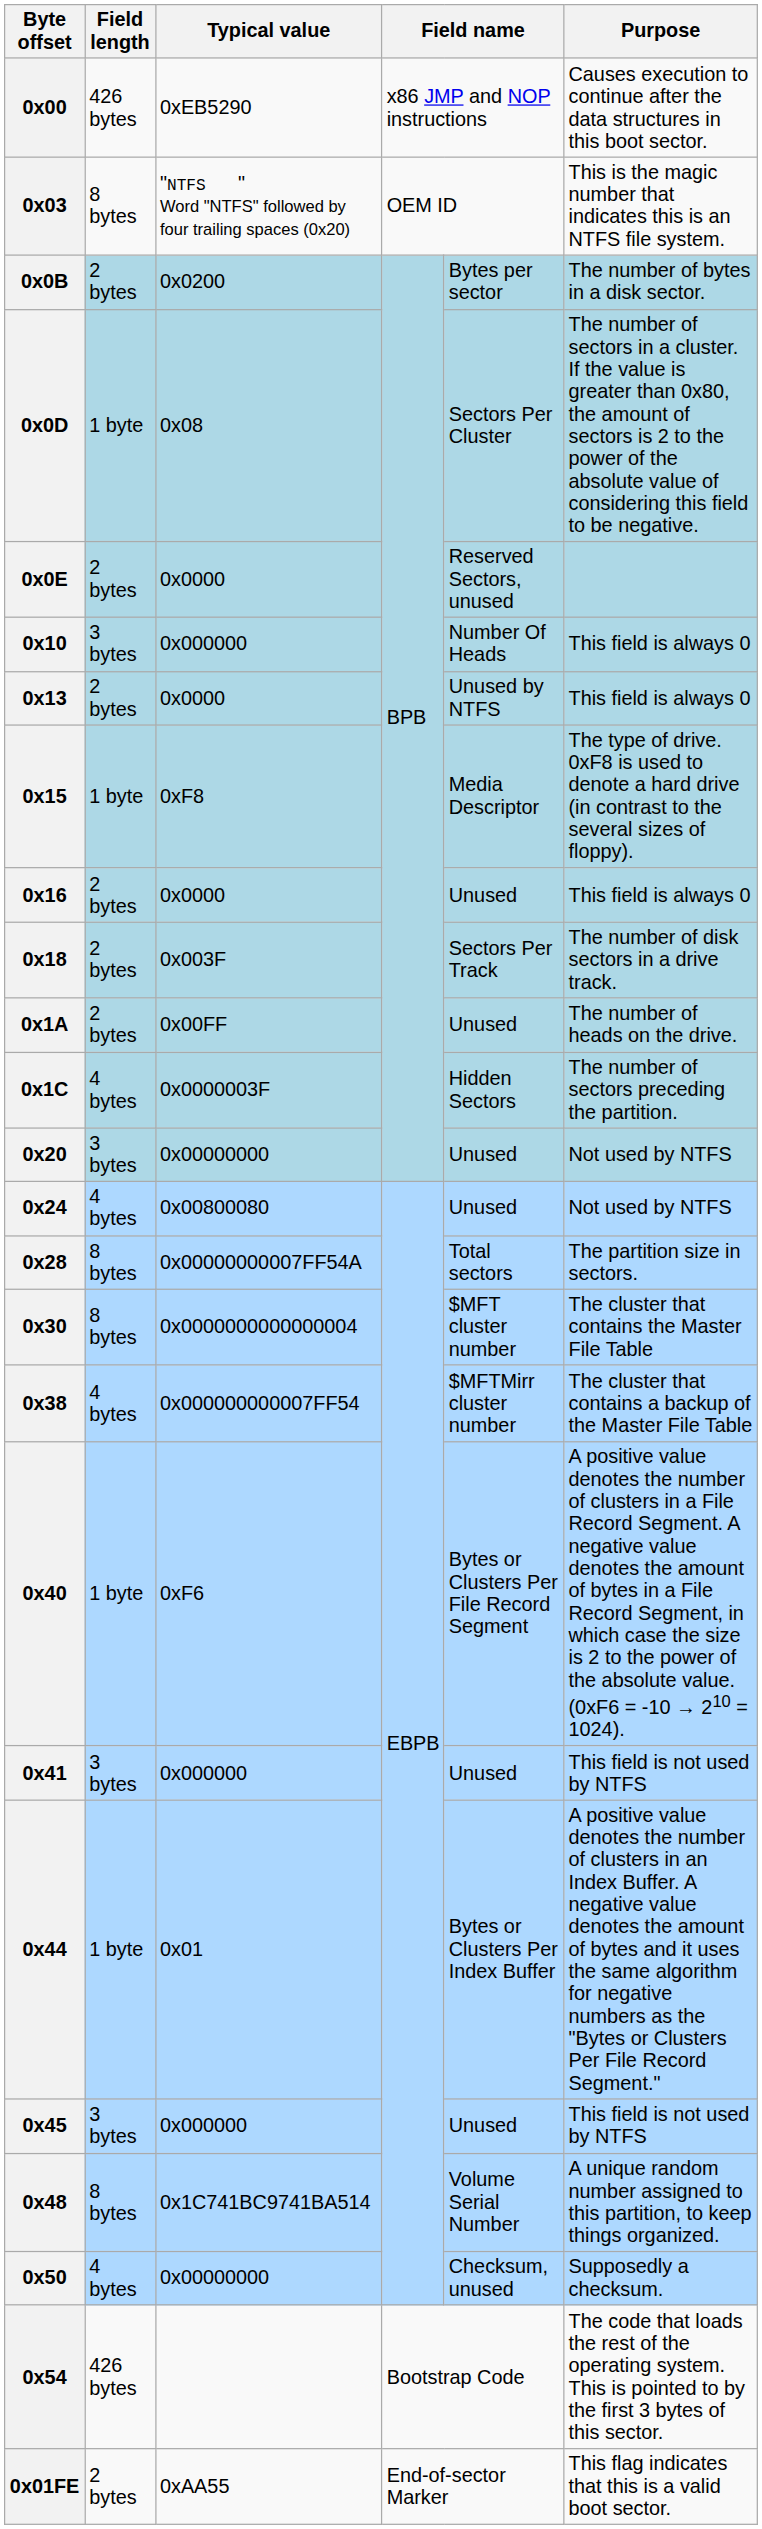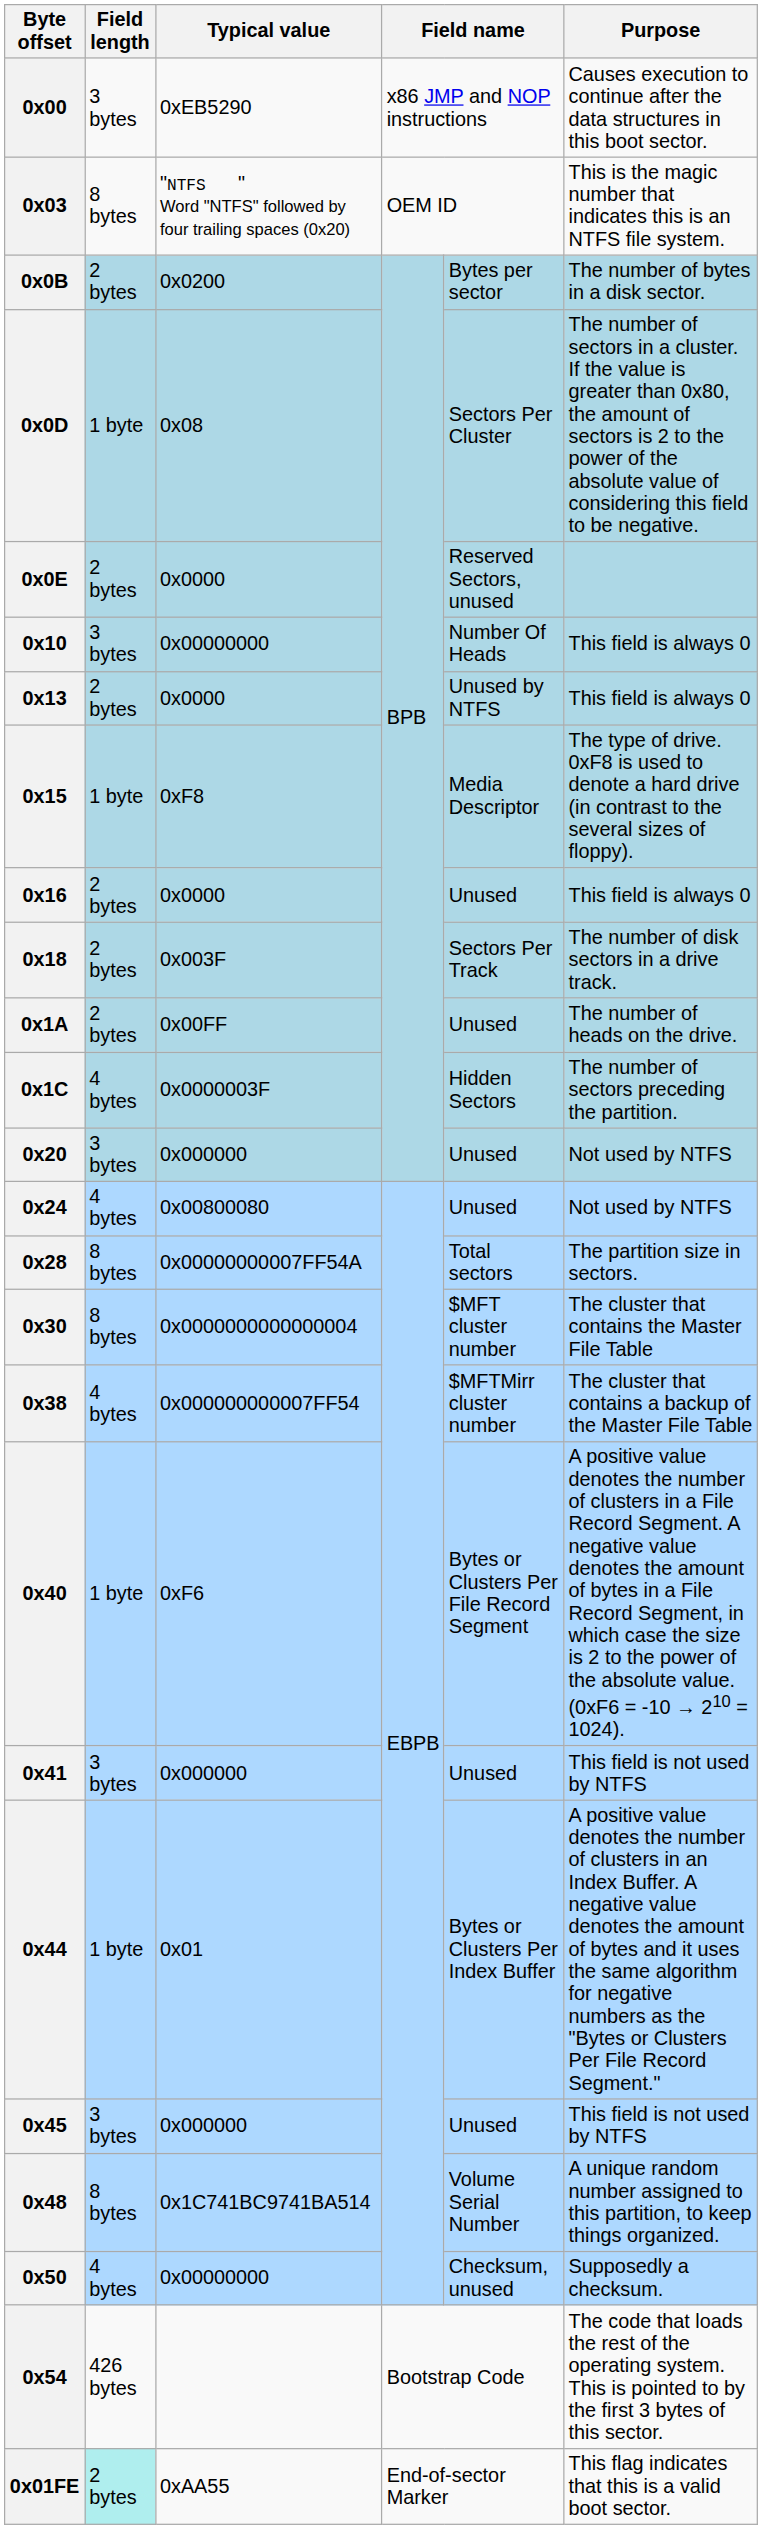 <table class="wikitable sortable plainrowheaders">
 <tr>
 <th scope="col">Byte offset</th>
 <th scope="col">Field length</th>
 <th scope="col">Typical value</th>
 <th colspan="2">Field name</th>
 <th scope="col">Purpose</th>
 </tr>
 <tr>
 <th scope="row">0x00</th>
-<td>426 bytes</td>
+<td>3 bytes</td>
 <td>0xEB5290</td>
 <td colspan="2">x86 <a href='#'>JMP</a> and <a href='#'>NOP</a> instructions</td>
 <td>Causes execution to continue after the data structures in this boot sector.</td>
 </tr>
 <tr>
 <th scope="row">0x03</th>
 <td>8 bytes</td>
 <td>"<code>NTFS    </code>"<br><small>Word "NTFS" followed by four trailing spaces (0x20)</small></td>
 <td colspan="2">OEM ID</td>
 <td>This is the magic number that indicates this is an NTFS file system.</td>
 </tr>
 <tr>
 <th scope="row">0x0B</th>
 <td style='background: #ADD8E6'>2 bytes</td>
 <td style='background: #ADD8E6'>0x0200</td>
 <td rowspan="11" style="background: #ADD8E6">BPB</td>
 <td style='background: #ADD8E6'>Bytes per sector</td>
 <td style='background: #ADD8E6'>The number of bytes in a disk sector.</td>
 </tr>
 <tr>
 <th scope="row">0x0D</th>
 <td style='background: #ADD8E6'>1 byte</td>
 <td style='background: #ADD8E6'>0x08</td>
 <td style='background: #ADD8E6'>Sectors Per Cluster</td>
 <td style='background: #ADD8E6'>The number of sectors in a cluster. If the value is greater than 0x80, the amount of sectors is 2 to the power of the absolute value of considering this field to be negative.</td>
 </tr>
 <tr>
 <th scope="row">0x0E</th>
 <td style='background: #ADD8E6'>2 bytes</td>
 <td style='background: #ADD8E6'>0x0000</td>
 <td style='background: #ADD8E6'>Reserved Sectors, unused</td>
 <td style='background: #ADD8E6'></td>
 </tr>
 <tr>
 <th scope="row">0x10</th>
 <td style='background: #ADD8E6'>3 bytes</td>
-<td style='background: #ADD8E6'>0x000000</td>
+<td style='background: #ADD8E6'>0x00000000</td>
 <td style='background: #ADD8E6'>Number Of Heads</td>
 <td style='background: #ADD8E6'>This field is always 0</td>
 </tr>
 <tr>
 <th scope="row">0x13</th>
 <td style='background: #ADD8E6'>2 bytes</td>
 <td style='background: #ADD8E6'>0x0000</td>
 <td style='background: #ADD8E6'>Unused by NTFS</td>
 <td style='background: #ADD8E6'>This field is always 0</td>
 </tr>
 <tr>
 <th scope="row">0x15</th>
 <td style='background: #ADD8E6'>1 byte</td>
 <td style='background: #ADD8E6'>0xF8</td>
 <td style='background: #ADD8E6'>Media Descriptor</td>
 <td style='background: #ADD8E6'>The type of drive. 0xF8 is used to denote a hard drive (in contrast to the several sizes of floppy).</td>
 </tr>
 <tr>
 <th scope="row">0x16</th>
 <td style='background: #ADD8E6'>2 bytes</td>
 <td style='background: #ADD8E6'>0x0000</td>
 <td style='background: #ADD8E6'>Unused</td>
 <td style='background: #ADD8E6'>This field is always 0</td>
 </tr>
 <tr>
 <th scope="row">0x18</th>
 <td style='background: #ADD8E6'>2 bytes</td>
 <td style='background: #ADD8E6'>0x003F</td>
 <td style='background: #ADD8E6'>Sectors Per Track</td>
 <td style='background: #ADD8E6'>The number of disk sectors in a drive track.</td>
 </tr>
 <tr>
 <th scope="row">0x1A</th>
 <td style='background: #ADD8E6'>2 bytes</td>
 <td style='background: #ADD8E6'>0x00FF</td>
 <td style='background: #ADD8E6'>Unused</td>
 <td style='background: #ADD8E6'>The number of heads on the drive.</td>
 </tr>
 <tr>
 <th scope="row">0x1C</th>
 <td style='background: #ADD8E6'>4 bytes</td>
 <td style='background: #ADD8E6'>0x0000003F</td>
 <td style='background: #ADD8E6'>Hidden Sectors</td>
 <td style='background: #ADD8E6'>The number of sectors preceding the partition.</td>
 </tr>
 <tr>
 <th scope="row">0x20</th>
 <td style='background: #ADD8E6'>3 bytes</td>
-<td style='background: #ADD8E6'>0x00000000</td>
+<td style='background: #ADD8E6'>0x000000</td>
 <td style='background: #ADD8E6'>Unused</td>
 <td style='background: #ADD8E6'>Not used by NTFS</td>
 </tr>
 <tr>
 <th scope="row">0x24</th>
 <td style='background: #ADD8FF'>4 bytes</td>
 <td style='background: #ADD8FF'>0x00800080</td>
 <td rowspan="10" style="background: #ADD8FF">EBPB</td>
 <td style='background: #ADD8FF'>Unused</td>
 <td style='background: #ADD8FF'>Not used by NTFS</td>
 </tr>
 <tr>
 <th scope="row">0x28</th>
 <td style='background: #ADD8FF'>8 bytes</td>
 <td style='background: #ADD8FF'>0x00000000007FF54A</td>
 <td style='background: #ADD8FF'>Total sectors</td>
 <td style='background: #ADD8FF'>The partition size in sectors.</td>
 </tr>
 <tr>
 <th scope="row">0x30</th>
 <td style='background: #ADD8FF'>8 bytes</td>
 <td style='background: #ADD8FF'>0x0000000000000004</td>
 <td style='background: #ADD8FF'>$MFT cluster number</td>
 <td style='background: #ADD8FF'>The cluster that contains the Master File Table</td>
 </tr>
 <tr>
 <th scope="row">0x38</th>
 <td style='background: #ADD8FF'>4 bytes</td>
 <td style='background: #ADD8FF'>0x000000000007FF54</td>
 <td style='background: #ADD8FF'>$MFTMirr cluster number</td>
 <td style='background: #ADD8FF'>The cluster that contains a backup of the Master File Table</td>
 </tr>
 <tr>
 <th scope="row">0x40</th>
 <td style='background: #ADD8FF'>1 byte</td>
 <td style='background: #ADD8FF'>0xF6</td>
 <td style='background: #ADD8FF'>Bytes or Clusters Per File Record Segment</td>
 <td style='background: #ADD8FF'>A positive value denotes the number of clusters in a File Record Segment. A negative value denotes the amount of bytes in a File Record Segment, in which case the size is 2 to the power of the absolute value. (0xF6 = -10 → 2<sup>10</sup> = 1024).</td>
 </tr>
 <tr>
 <th scope="row">0x41</th>
 <td style='background: #ADD8FF'>3 bytes</td>
 <td style='background: #ADD8FF'>0x000000</td>
 <td style='background: #ADD8FF'>Unused</td>
 <td style='background: #ADD8FF'>This field is not used by NTFS</td>
 </tr>
 <tr>
 <th scope="row">0x44</th>
 <td style='background: #ADD8FF'>1 byte</td>
 <td style='background: #ADD8FF'>0x01</td>
 <td style='background: #ADD8FF'>Bytes or Clusters Per Index Buffer</td>
 <td style='background: #ADD8FF'>A positive value denotes the number of clusters in an Index Buffer. A negative value denotes the amount of bytes and it uses the same algorithm for negative numbers as the "Bytes or Clusters Per File Record Segment."</td>
 </tr>
 <tr>
 <th scope="row">0x45</th>
 <td style='background: #ADD8FF'>3 bytes</td>
 <td style='background: #ADD8FF'>0x000000</td>
 <td style='background: #ADD8FF'>Unused</td>
 <td style='background: #ADD8FF'>This field is not used by NTFS</td>
 </tr>
 <tr>
 <th scope="row">0x48</th>
 <td style='background: #ADD8FF'>8 bytes</td>
 <td style='background: #ADD8FF'>0x1C741BC9741BA514</td>
 <td style='background: #ADD8FF'>Volume Serial Number</td>
 <td style='background: #ADD8FF'>A unique random number assigned to this partition, to keep things organized.</td>
 </tr>
 <tr>
 <th scope="row">0x50</th>
 <td style='background: #ADD8FF'>4 bytes</td>
 <td style='background: #ADD8FF'>0x00000000</td>
 <td style='background: #ADD8FF'>Checksum, unused</td>
 <td style='background: #ADD8FF'>Supposedly a checksum.</td>
 </tr>
 <tr>
 <th scope="row">0x54</th>
 <td>426 bytes</td>
 <td></td>
 <td colspan="2">Bootstrap Code</td>
 <td>The code that loads the rest of the operating system. This is pointed to by the first 3 bytes of this sector.</td>
 </tr>
 <tr>
 <th scope="row">0x01FE</th>
-<td>2 bytes</td>
+<td style="background: paleturquoise;">2 bytes</td>
 <td>0xAA55</td>
 <td colspan="2">End-of-sector Marker</td>
 <td>This flag indicates that this is a valid boot sector.</td>
 </tr>
 </table>
